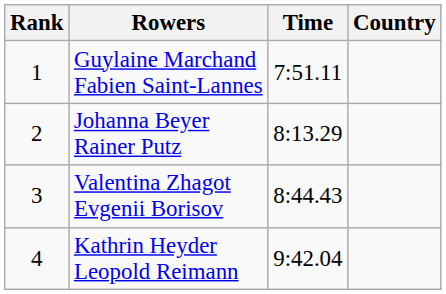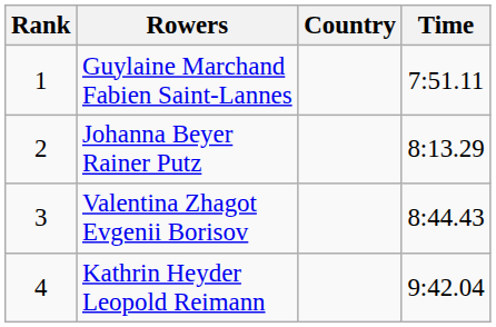 <table class="wikitable" style="text-align:center">
 <tr>
 <th>Rank</th>
 <th>Rowers</th>
+<th>Country</th>
 <th>Time</th>
-<th>Country</th>
 </tr>
 <tr>
 <td>1</td>
 <td align="left"><a href='#'>Guylaine Marchand</a><br><a href='#'>Fabien Saint-Lannes</a></td>
+<td align="left"></td>
 <td>7:51.11</td>
-<td align="left"></td>
 </tr>
 <tr>
 <td>2</td>
 <td align="left"><a href='#'>Johanna Beyer</a><br><a href='#'>Rainer Putz</a></td>
+<td align="left"></td>
 <td>8:13.29</td>
-<td align="left"></td>
 </tr>
 <tr>
 <td>3</td>
 <td align="left"><a href='#'>Valentina Zhagot</a><br><a href='#'>Evgenii Borisov</a></td>
+<td align="left"></td>
 <td>8:44.43</td>
-<td align="left"></td>
 </tr>
 <tr>
 <td>4</td>
 <td align="left"><a href='#'>Kathrin Heyder</a><br><a href='#'>Leopold Reimann</a></td>
+<td align="left"></td>
 <td>9:42.04</td>
-<td align="left"></td>
 </tr>
 </table>
